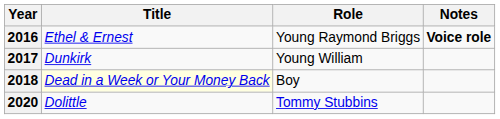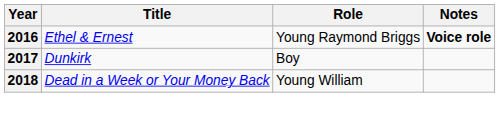 <table class="wikitable sortable plainrowheaders">
 <tr>
 <th scope="col">Year</th>
 <th scope="col">Title</th>
 <th scope="col">Role</th>
 <th scope="col" class="unsortable">Notes</th>
 </tr>
 <tr>
 <th scope="row">2016</th>
 <td><em><a href='#'>Ethel & Ernest</a></em></td>
 <td>Young Raymond Briggs</td>
 <td><strong>Voice role</strong></td>
 </tr>
 <tr>
 <th scope="row">2017</th>
 <td><em><a href='#'>Dunkirk</a></em></td>
-<td>Young William</td>
+<td>Boy</td>
 <td></td>
 </tr>
 <tr>
 <th scope="row">2018</th>
-<td style="background: lightyellow;"><em><a href='#'>Dead in a Week or Your Money Back</a></em></td>
-<td>Boy</td>
-<td></td>
-</tr>
-<tr>
-<th scope="row">2020</th>
-<td><em><a href='#'>Dolittle</a></em></td>
-<td><a href='#'>Tommy Stubbins</a></td>
+<td><em><a href='#'>Dead in a Week or Your Money Back</a></em></td>
+<td>Young William</td>
 <td></td>
 </tr>
 </table>
